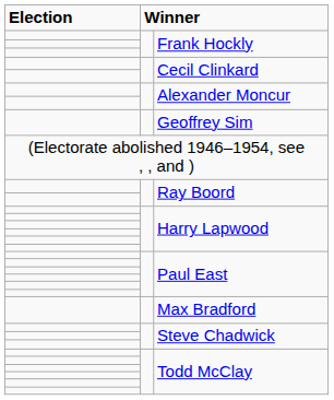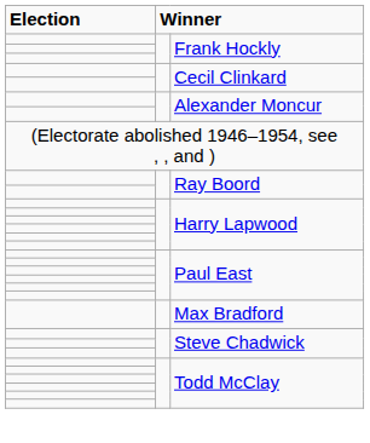 <table class="wikitable">
 <tr>
 <td width=125><strong>Election</strong></td>
 <td width=175 colspan=2><strong>Winner</strong></td>
 </tr>
 <tr>
 <td></td>
 <td width=5 rowspan=3 bgcolor=></td>
 <td rowspan=3><a href='#'>Frank Hockly</a></td>
 </tr>
 <tr>
 <td></td>
 </tr>
 <tr>
 <td></td>
 </tr>
 <tr>
 <td></td>
 <td rowspan=2 bgcolor=></td>
 <td rowspan=2><a href='#'>Cecil Clinkard</a></td>
 </tr>
 <tr>
 <td></td>
 </tr>
 <tr>
 <td></td>
 <td rowspan=2 bgcolor=></td>
 <td rowspan=2><a href='#'>Alexander Moncur</a></td>
 </tr>
 <tr>
 <td></td>
-</tr>
-<tr>
-<td></td>
-<td bgcolor=></td>
-<td><a href='#'>Geoffrey Sim</a></td>
 </tr>
 <tr>
 <td colspan=3 align=center><span>(Electorate abolished 1946–1954, see<br>, , and )</span></td>
 </tr>
 <tr>
 <td></td>
 <td rowspan=2 bgcolor=></td>
 <td rowspan=2><a href='#'>Ray Boord</a></td>
 </tr>
 <tr>
 <td></td>
 </tr>
 <tr>
 <td></td>
 <td rowspan=6 bgcolor=></td>
 <td rowspan=6><a href='#'>Harry Lapwood</a></td>
 </tr>
 <tr>
 <td></td>
 </tr>
 <tr>
 <td></td>
 </tr>
 <tr>
 <td></td>
 </tr>
 <tr>
 <td></td>
 </tr>
 <tr>
 <td></td>
 </tr>
 <tr>
 <td></td>
 <td rowspan=6 bgcolor=></td>
 <td rowspan=6><a href='#'>Paul East</a></td>
 </tr>
 <tr>
 <td></td>
 </tr>
 <tr>
 <td></td>
 </tr>
 <tr>
 <td></td>
 </tr>
 <tr>
 <td></td>
 </tr>
 <tr>
 <td></td>
 </tr>
 <tr>
 <td></td>
 <td bgcolor=></td>
 <td><a href='#'>Max Bradford</a></td>
 </tr>
 <tr>
 <td></td>
 <td rowspan=3 bgcolor=></td>
 <td rowspan=3><a href='#'>Steve Chadwick</a></td>
 </tr>
 <tr>
 <td></td>
 </tr>
 <tr>
 <td></td>
 </tr>
 <tr>
 <td></td>
 <td rowspan=6 bgcolor=></td>
 <td rowspan=6><a href='#'>Todd McClay</a></td>
 </tr>
 <tr>
 <td></td>
 </tr>
 <tr>
 <td></td>
 </tr>
 <tr>
 <td></td>
 </tr>
 <tr>
 <td></td>
 </tr>
 <tr>
 <td></td>
 </tr>
 </table>
